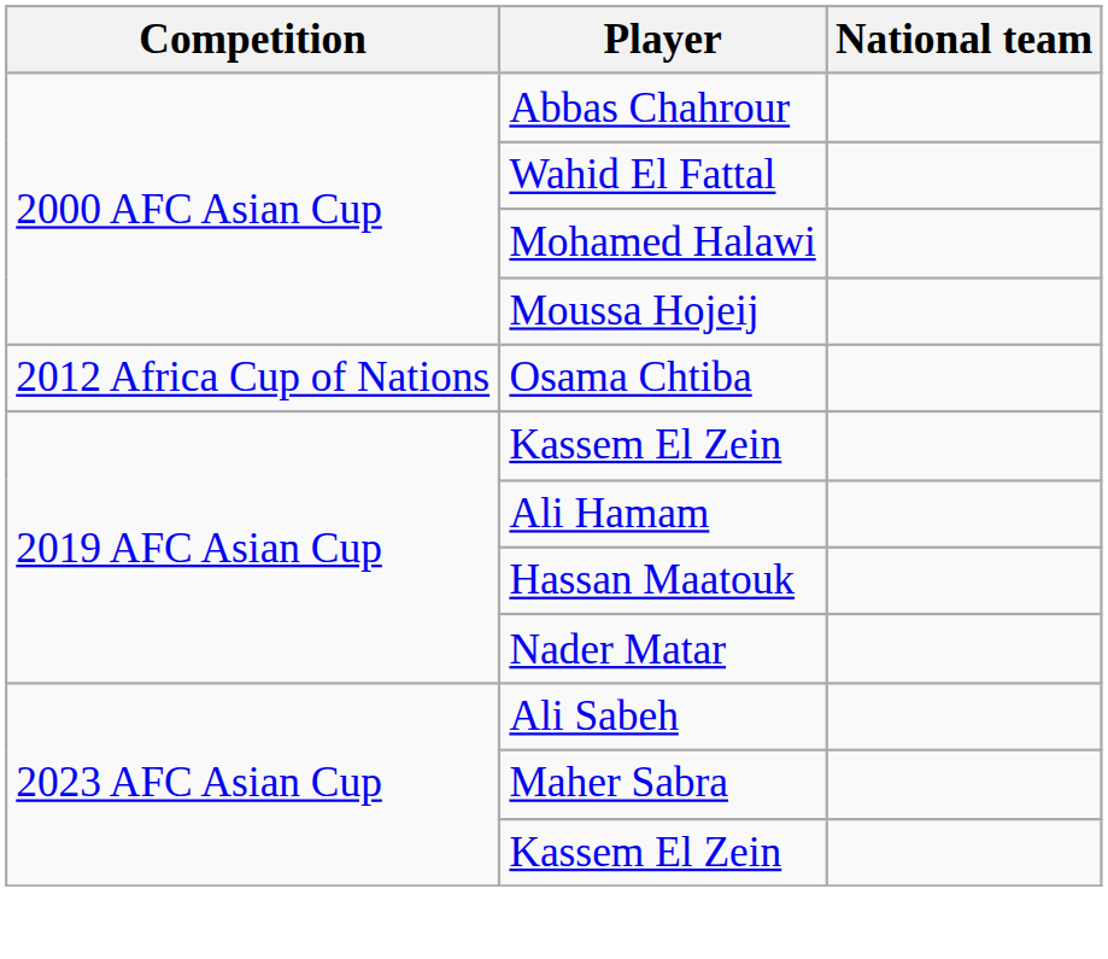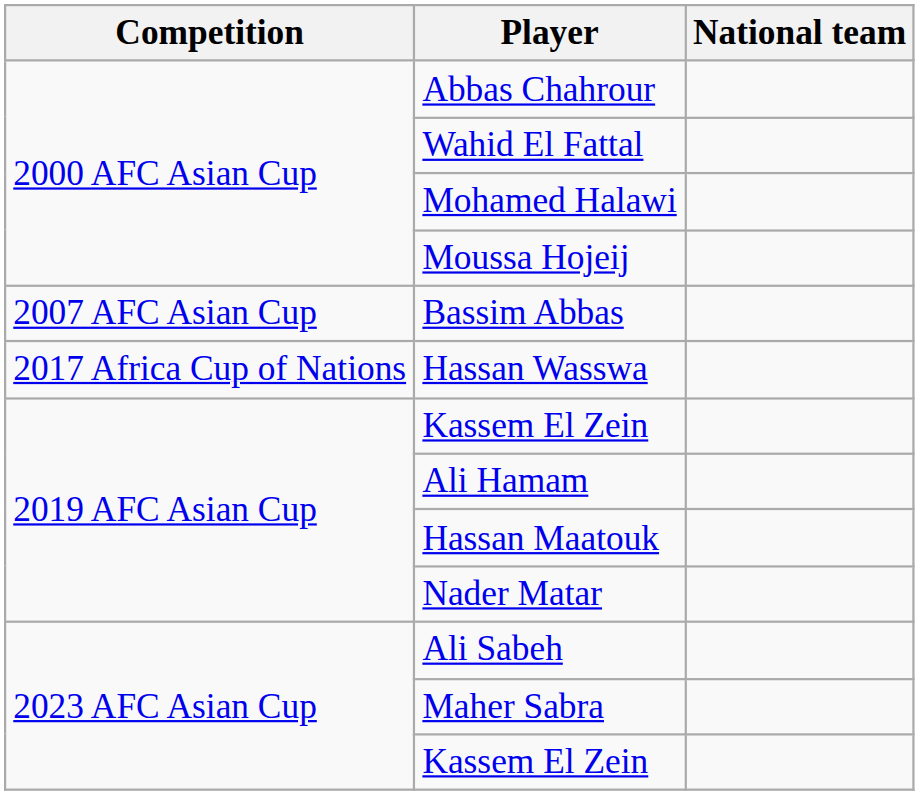 <table class="wikitable">
 <tr>
 <th>Competition</th>
 <th>Player</th>
 <th>National team</th>
 </tr>
 <tr>
 <td rowspan="4"><a href='#'>2000 AFC Asian Cup</a></td>
 <td><a href='#'>Abbas Chahrour</a></td>
 <td></td>
 </tr>
 <tr>
 <td><a href='#'>Wahid El Fattal</a></td>
 <td></td>
 </tr>
 <tr>
 <td><a href='#'>Mohamed Halawi</a></td>
 <td></td>
 </tr>
 <tr>
 <td><a href='#'>Moussa Hojeij</a></td>
 <td></td>
 </tr>
 <tr>
-<td><a href='#'>2012 Africa Cup of Nations</a></td>
-<td><a href='#'>Osama Chtiba</a></td>
+<td><a href='#'>2007 AFC Asian Cup</a></td>
+<td><a href='#'>Bassim Abbas</a></td>
+<td></td>
+</tr>
+<tr>
+<td><a href='#'>2017 Africa Cup of Nations</a></td>
+<td><a href='#'>Hassan Wasswa</a></td>
 <td></td>
 </tr>
 <tr>
 <td rowspan="4"><a href='#'>2019 AFC Asian Cup</a></td>
 <td><a href='#'>Kassem El Zein</a></td>
 <td></td>
 </tr>
 <tr>
 <td><a href='#'>Ali Hamam</a></td>
 <td></td>
 </tr>
 <tr>
 <td><a href='#'>Hassan Maatouk</a></td>
 <td></td>
 </tr>
 <tr>
 <td><a href='#'>Nader Matar</a></td>
 <td></td>
 </tr>
 <tr>
 <td rowspan="3"><a href='#'>2023 AFC Asian Cup</a></td>
 <td><a href='#'>Ali Sabeh</a></td>
 <td></td>
 </tr>
 <tr>
 <td><a href='#'>Maher Sabra</a></td>
 <td></td>
 </tr>
 <tr>
 <td><a href='#'>Kassem El Zein</a></td>
 <td></td>
 </tr>
 </table>
